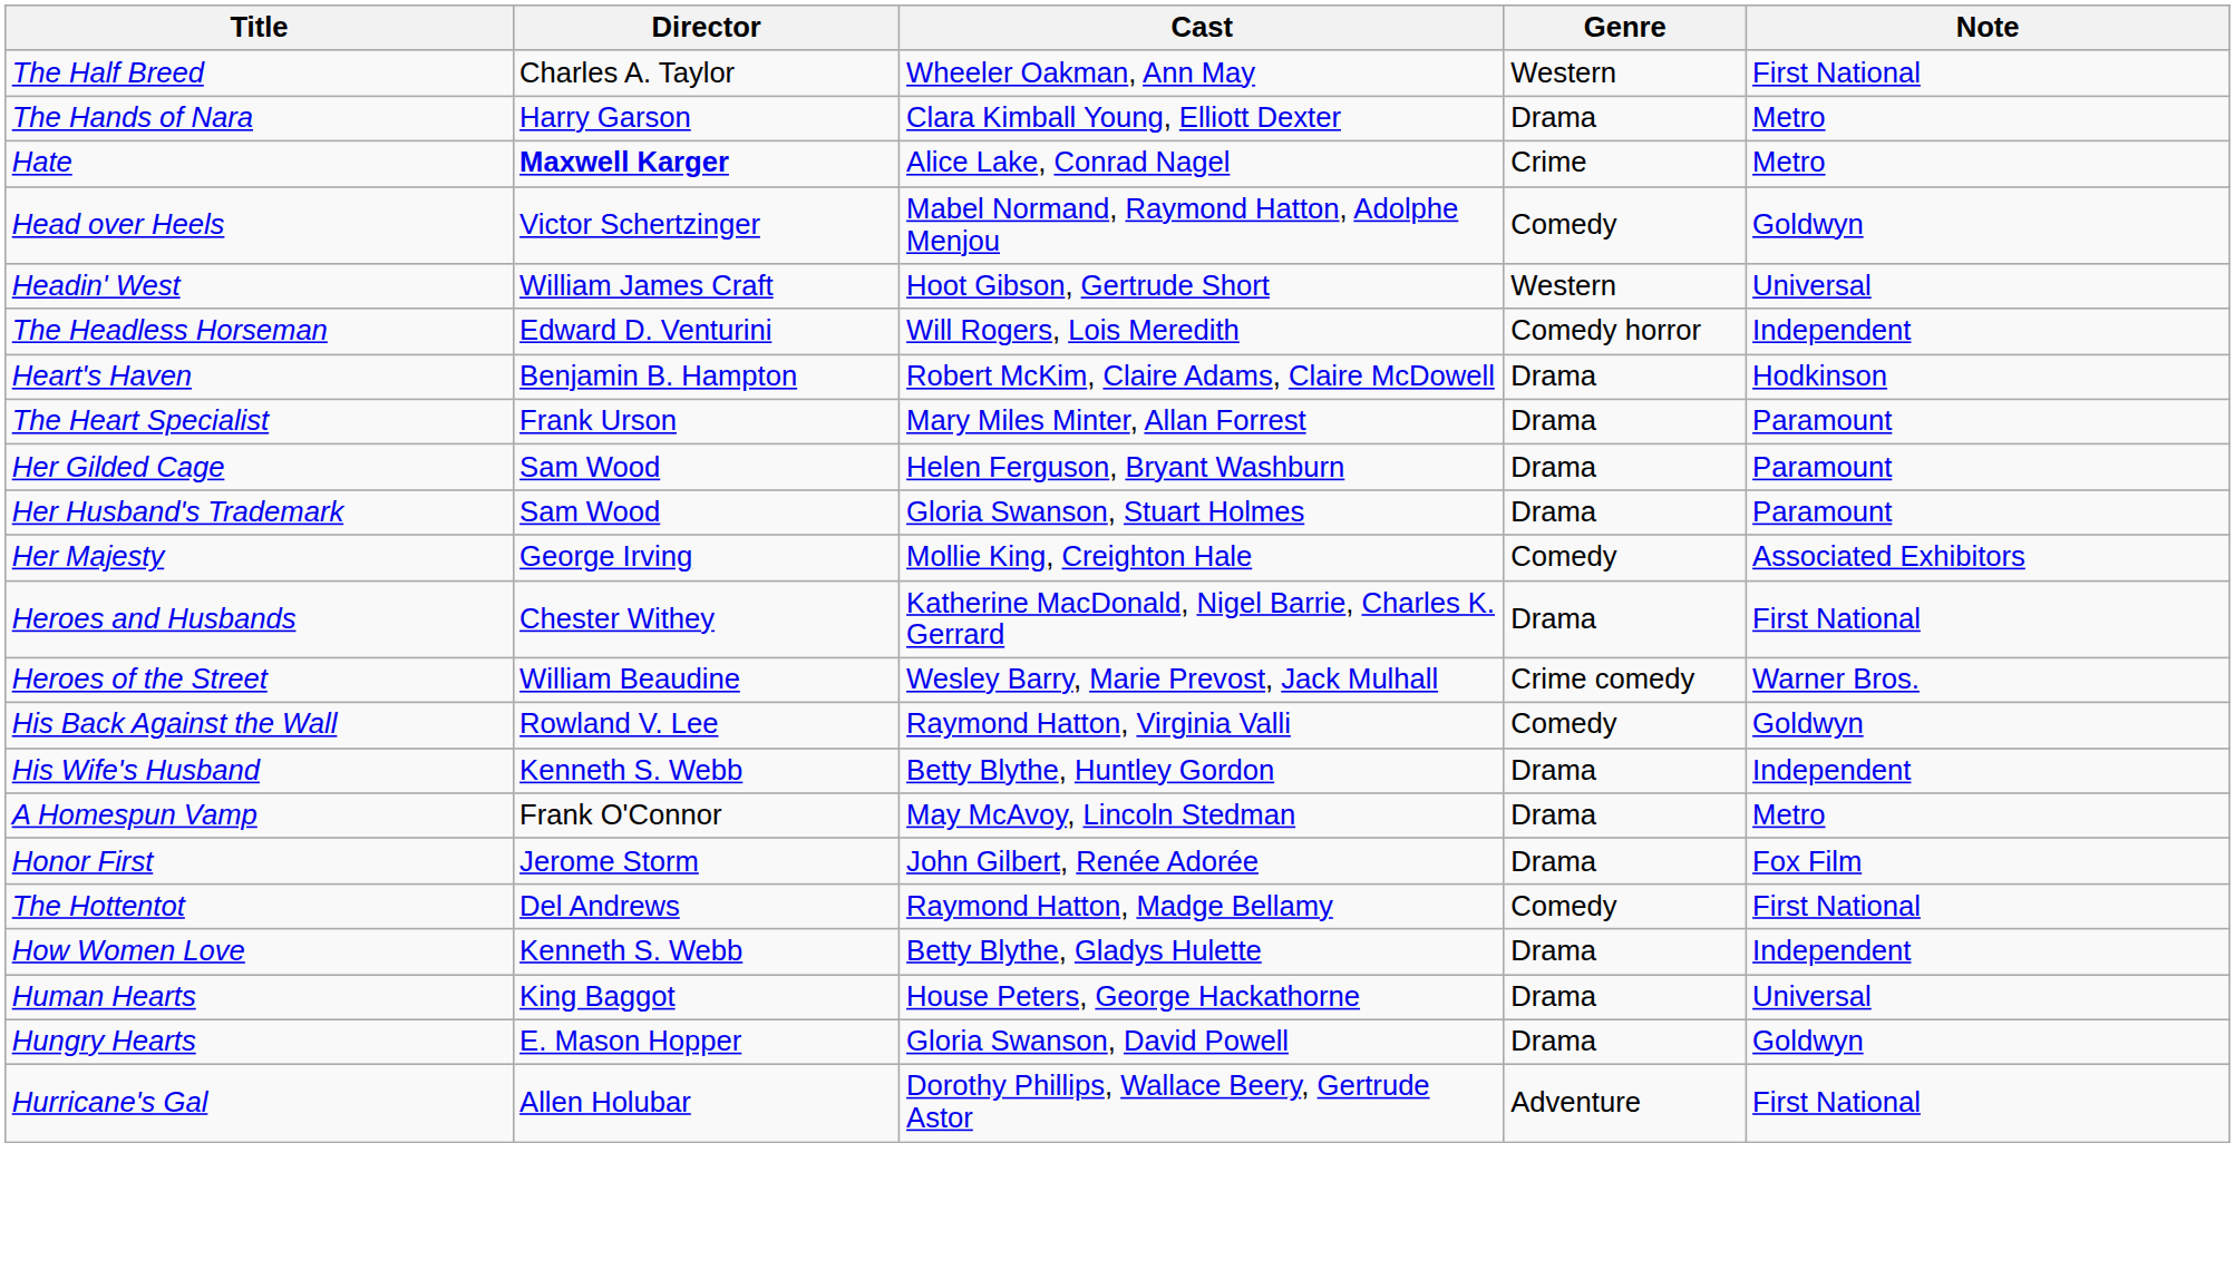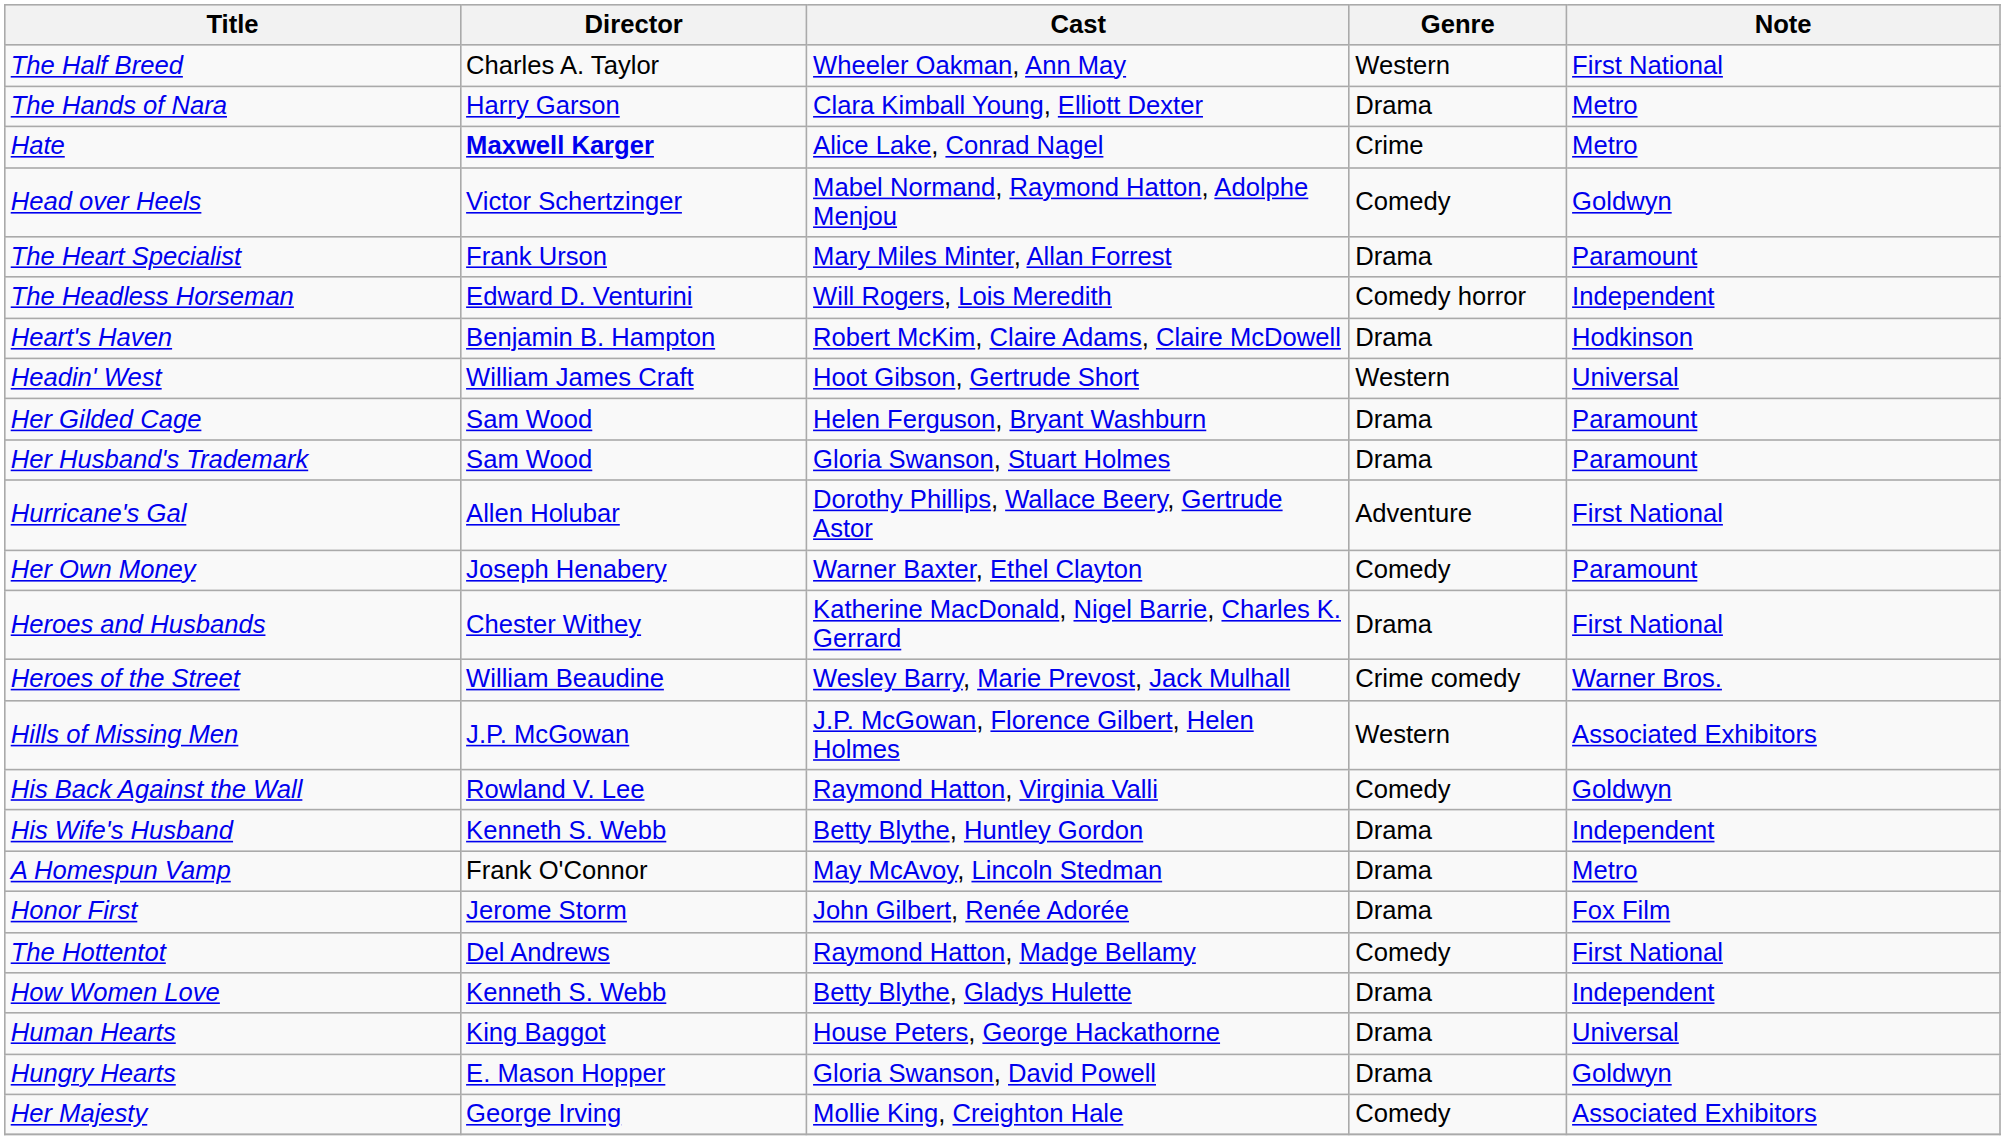 <table class="wikitable">
 <tr>
 <th style="width:21%;">Title</th>
 <th style="width:16%;">Director</th>
 <th style="width:25%;">Cast</th>
 <th style="width:10%;">Genre</th>
 <th style="width:20%;">Note</th>
 </tr>
 <tr>
 <td><em><a href='#'>The Half Breed</a></em></td>
 <td>Charles A. Taylor</td>
 <td><a href='#'>Wheeler Oakman</a>, <a href='#'>Ann May</a></td>
 <td>Western</td>
 <td><a href='#'>First National</a></td>
 </tr>
 <tr>
 <td><em><a href='#'>The Hands of Nara</a></em></td>
 <td><a href='#'>Harry Garson</a></td>
 <td><a href='#'>Clara Kimball Young</a>, <a href='#'>Elliott Dexter</a></td>
 <td>Drama</td>
 <td><a href='#'>Metro</a></td>
 </tr>
 <tr>
 <td><em><a href='#'>Hate</a></em></td>
 <td><strong><a href='#'>Maxwell Karger</a></strong></td>
 <td><a href='#'>Alice Lake</a>, <a href='#'>Conrad Nagel</a></td>
 <td>Crime</td>
 <td><a href='#'>Metro</a></td>
 </tr>
 <tr>
 <td><em><a href='#'>Head over Heels</a></em></td>
 <td><a href='#'>Victor Schertzinger</a></td>
 <td><a href='#'>Mabel Normand</a>, <a href='#'>Raymond Hatton</a>, <a href='#'>Adolphe Menjou</a></td>
 <td>Comedy</td>
 <td><a href='#'>Goldwyn</a></td>
 </tr>
 <tr>
-<td><em><a href='#'>Headin' West</a></em></td>
-<td><a href='#'>William James Craft</a></td>
-<td><a href='#'>Hoot Gibson</a>, <a href='#'>Gertrude Short</a></td>
-<td>Western</td>
-<td><a href='#'>Universal</a></td>
+<td><em><a href='#'>The Heart Specialist</a></em></td>
+<td><a href='#'>Frank Urson</a></td>
+<td><a href='#'>Mary Miles Minter</a>, <a href='#'>Allan Forrest</a></td>
+<td>Drama</td>
+<td><a href='#'>Paramount</a></td>
 </tr>
 <tr>
 <td><em><a href='#'>The Headless Horseman</a></em></td>
 <td><a href='#'>Edward D. Venturini</a></td>
 <td><a href='#'>Will Rogers</a>, <a href='#'>Lois Meredith</a></td>
 <td>Comedy horror</td>
 <td><a href='#'>Independent</a></td>
 </tr>
 <tr>
 <td><em><a href='#'>Heart's Haven</a></em></td>
 <td><a href='#'>Benjamin B. Hampton</a></td>
 <td><a href='#'>Robert McKim</a>, <a href='#'>Claire Adams</a>, <a href='#'>Claire McDowell</a></td>
 <td>Drama</td>
 <td><a href='#'>Hodkinson</a></td>
 </tr>
 <tr>
-<td><em><a href='#'>The Heart Specialist</a></em></td>
-<td><a href='#'>Frank Urson</a></td>
-<td><a href='#'>Mary Miles Minter</a>, <a href='#'>Allan Forrest</a></td>
-<td>Drama</td>
-<td><a href='#'>Paramount</a></td>
+<td><em><a href='#'>Headin' West</a></em></td>
+<td><a href='#'>William James Craft</a></td>
+<td><a href='#'>Hoot Gibson</a>, <a href='#'>Gertrude Short</a></td>
+<td>Western</td>
+<td><a href='#'>Universal</a></td>
 </tr>
 <tr>
 <td><em><a href='#'>Her Gilded Cage</a></em></td>
 <td><a href='#'>Sam Wood</a></td>
 <td><a href='#'>Helen Ferguson</a>, <a href='#'>Bryant Washburn</a></td>
 <td>Drama</td>
 <td><a href='#'>Paramount</a></td>
 </tr>
 <tr>
 <td><em><a href='#'>Her Husband's Trademark</a></em></td>
 <td><a href='#'>Sam Wood</a></td>
 <td><a href='#'>Gloria Swanson</a>, <a href='#'>Stuart Holmes</a></td>
 <td>Drama</td>
 <td><a href='#'>Paramount</a></td>
 </tr>
 <tr>
-<td><em><a href='#'>Her Majesty</a></em></td>
-<td><a href='#'>George Irving</a></td>
-<td><a href='#'>Mollie King</a>, <a href='#'>Creighton Hale</a></td>
+<td><em><a href='#'>Hurricane's Gal</a></em></td>
+<td><a href='#'>Allen Holubar</a></td>
+<td><a href='#'>Dorothy Phillips</a>, <a href='#'>Wallace Beery</a>, <a href='#'>Gertrude Astor</a></td>
+<td>Adventure</td>
+<td><a href='#'>First National</a></td>
+</tr>
+<tr>
+<td><em><a href='#'>Her Own Money</a></em></td>
+<td><a href='#'>Joseph Henabery</a></td>
+<td><a href='#'>Warner Baxter</a>, <a href='#'>Ethel Clayton</a></td>
 <td>Comedy</td>
-<td><a href='#'>Associated Exhibitors</a></td>
+<td><a href='#'>Paramount</a></td>
 </tr>
 <tr>
 <td><em><a href='#'>Heroes and Husbands</a></em></td>
 <td><a href='#'>Chester Withey</a></td>
 <td><a href='#'>Katherine MacDonald</a>, <a href='#'>Nigel Barrie</a>, <a href='#'>Charles K. Gerrard</a></td>
 <td>Drama</td>
 <td><a href='#'>First National</a></td>
 </tr>
 <tr>
 <td><em><a href='#'>Heroes of the Street</a></em></td>
 <td><a href='#'>William Beaudine</a></td>
 <td><a href='#'>Wesley Barry</a>, <a href='#'>Marie Prevost</a>, <a href='#'>Jack Mulhall</a></td>
 <td>Crime comedy</td>
 <td><a href='#'>Warner Bros.</a></td>
+</tr>
+<tr>
+<td><em><a href='#'>Hills of Missing Men</a></em></td>
+<td><a href='#'>J.P. McGowan</a></td>
+<td><a href='#'>J.P. McGowan</a>, <a href='#'>Florence Gilbert</a>, <a href='#'>Helen Holmes</a></td>
+<td>Western</td>
+<td><a href='#'>Associated Exhibitors</a></td>
 </tr>
 <tr>
 <td><em><a href='#'>His Back Against the Wall</a></em></td>
 <td><a href='#'>Rowland V. Lee</a></td>
 <td><a href='#'>Raymond Hatton</a>, <a href='#'>Virginia Valli</a></td>
 <td>Comedy</td>
 <td><a href='#'>Goldwyn</a></td>
 </tr>
 <tr>
 <td><em><a href='#'>His Wife's Husband</a></em></td>
 <td><a href='#'>Kenneth S. Webb</a></td>
 <td><a href='#'>Betty Blythe</a>, <a href='#'>Huntley Gordon</a></td>
 <td>Drama</td>
 <td><a href='#'>Independent</a></td>
 </tr>
 <tr>
 <td><em><a href='#'>A Homespun Vamp</a></em></td>
 <td>Frank O'Connor</td>
 <td><a href='#'>May McAvoy</a>, <a href='#'>Lincoln Stedman</a></td>
 <td>Drama</td>
 <td><a href='#'>Metro</a></td>
 </tr>
 <tr>
 <td><em><a href='#'>Honor First</a></em></td>
 <td><a href='#'>Jerome Storm</a></td>
 <td><a href='#'>John Gilbert</a>, <a href='#'>Renée Adorée</a></td>
 <td>Drama</td>
 <td><a href='#'>Fox Film</a></td>
 </tr>
 <tr>
 <td><em><a href='#'>The Hottentot</a></em></td>
 <td><a href='#'>Del Andrews</a></td>
 <td><a href='#'>Raymond Hatton</a>, <a href='#'>Madge Bellamy</a></td>
 <td>Comedy</td>
 <td><a href='#'>First National</a></td>
 </tr>
 <tr>
 <td><em><a href='#'>How Women Love</a></em></td>
 <td><a href='#'>Kenneth S. Webb</a></td>
 <td><a href='#'>Betty Blythe</a>, <a href='#'>Gladys Hulette</a></td>
 <td>Drama</td>
 <td><a href='#'>Independent</a></td>
 </tr>
 <tr>
 <td><em><a href='#'>Human Hearts</a></em></td>
 <td><a href='#'>King Baggot</a></td>
 <td><a href='#'>House Peters</a>, <a href='#'>George Hackathorne</a></td>
 <td>Drama</td>
 <td><a href='#'>Universal</a></td>
 </tr>
 <tr>
 <td><em><a href='#'>Hungry Hearts</a></em></td>
 <td><a href='#'>E. Mason Hopper</a></td>
 <td><a href='#'>Gloria Swanson</a>, <a href='#'>David Powell</a></td>
 <td>Drama</td>
 <td><a href='#'>Goldwyn</a></td>
 </tr>
 <tr>
-<td><em><a href='#'>Hurricane's Gal</a></em></td>
-<td><a href='#'>Allen Holubar</a></td>
-<td><a href='#'>Dorothy Phillips</a>, <a href='#'>Wallace Beery</a>, <a href='#'>Gertrude Astor</a></td>
-<td>Adventure</td>
-<td><a href='#'>First National</a></td>
+<td><em><a href='#'>Her Majesty</a></em></td>
+<td><a href='#'>George Irving</a></td>
+<td><a href='#'>Mollie King</a>, <a href='#'>Creighton Hale</a></td>
+<td>Comedy</td>
+<td><a href='#'>Associated Exhibitors</a></td>
 </tr>
 <tr>
 </tr>
 </table>
